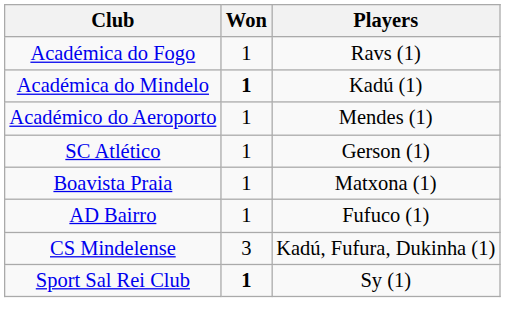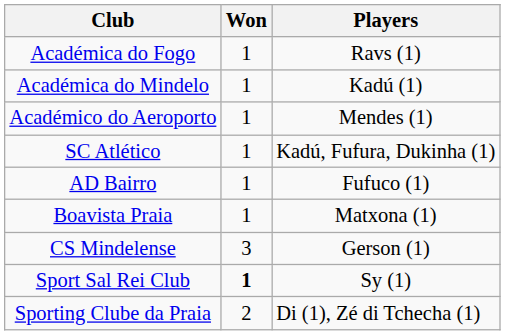 <table class="wikitable" style="text-align:center">
 <tr>
 <th>Club</th>
 <th>Won</th>
 <th>Players</th>
 </tr>
 <tr>
 <td><a href='#'>Académica do Fogo</a></td>
 <td>1</td>
 <td>Ravs (1)</td>
 </tr>
 <tr>
 <td><a href='#'>Académica do Mindelo</a></td>
-<td><strong>1</strong></td>
+<td>1</td>
 <td>Kadú (1)</td>
 </tr>
 <tr>
 <td><a href='#'>Académico do Aeroporto</a></td>
 <td>1</td>
 <td>Mendes (1)</td>
 </tr>
 <tr>
 <td><a href='#'>SC Atlético</a></td>
 <td>1</td>
-<td>Gerson (1)</td>
+<td>Kadú, Fufura, Dukinha (1)</td>
+</tr>
+<tr>
+<td><a href='#'>AD Bairro</a></td>
+<td>1</td>
+<td>Fufuco (1)</td>
 </tr>
 <tr>
 <td><a href='#'>Boavista Praia</a></td>
 <td>1</td>
 <td>Matxona (1)</td>
 </tr>
 <tr>
-<td><a href='#'>AD Bairro</a></td>
-<td>1</td>
-<td>Fufuco (1)</td>
-</tr>
-<tr>
 <td><a href='#'>CS Mindelense</a></td>
 <td>3</td>
-<td>Kadú, Fufura, Dukinha (1)</td>
+<td>Gerson (1)</td>
 </tr>
 <tr>
 <td><a href='#'>Sport Sal Rei Club</a></td>
 <td><strong>1</strong></td>
 <td>Sy (1)</td>
 </tr>
+<tr>
+<td><a href='#'>Sporting Clube da Praia</a></td>
+<td>2</td>
+<td align=left>Di (1), Zé di Tchecha (1)</td>
+</tr>
 </table>
